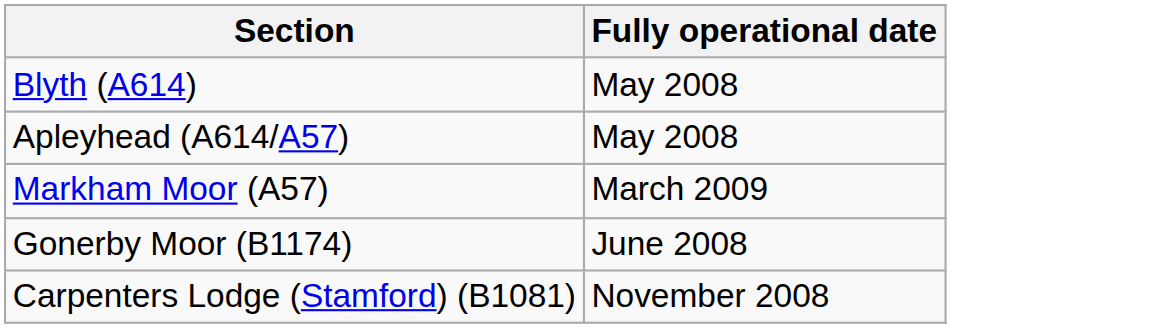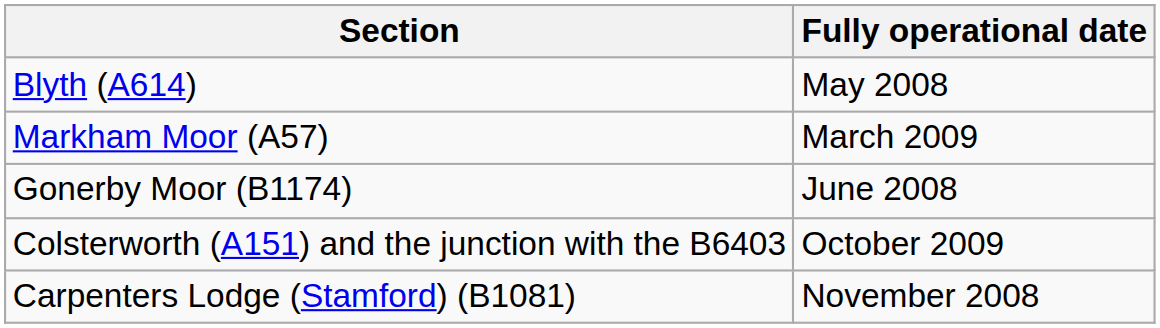 <table class="wikitable">
 <tr>
 <th>Section</th>
 <th>Fully operational date</th>
 </tr>
 <tr>
 <td><a href='#'>Blyth</a> (<a href='#'>A614</a>)</td>
-<td>May 2008</td>
-</tr>
-<tr>
-<td>Apleyhead (A614/<a href='#'>A57</a>)</td>
 <td>May 2008</td>
 </tr>
 <tr>
 <td><a href='#'>Markham Moor</a> (A57)</td>
 <td>March 2009</td>
 </tr>
 <tr>
 <td>Gonerby Moor (B1174)</td>
 <td>June 2008</td>
 </tr>
 <tr>
+<td>Colsterworth (<a href='#'>A151</a>) and the junction with the B6403</td>
+<td>October 2009</td>
+</tr>
+<tr>
 <td>Carpenters Lodge (<a href='#'>Stamford</a>) (B1081)</td>
 <td>November 2008</td>
 </tr>
 </table>
